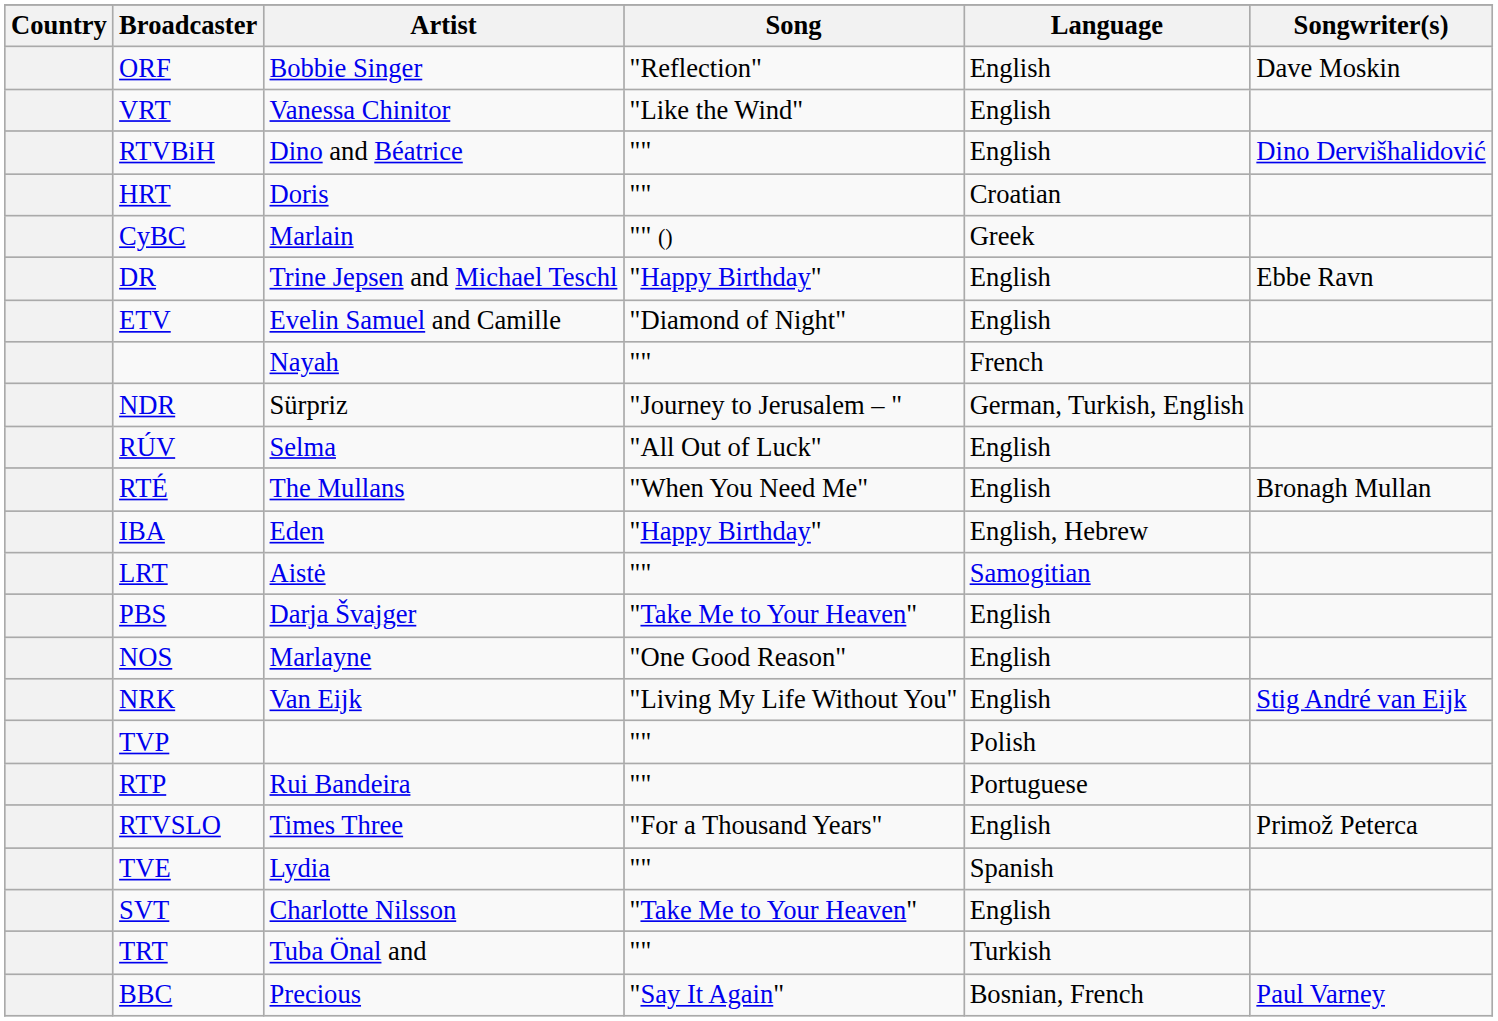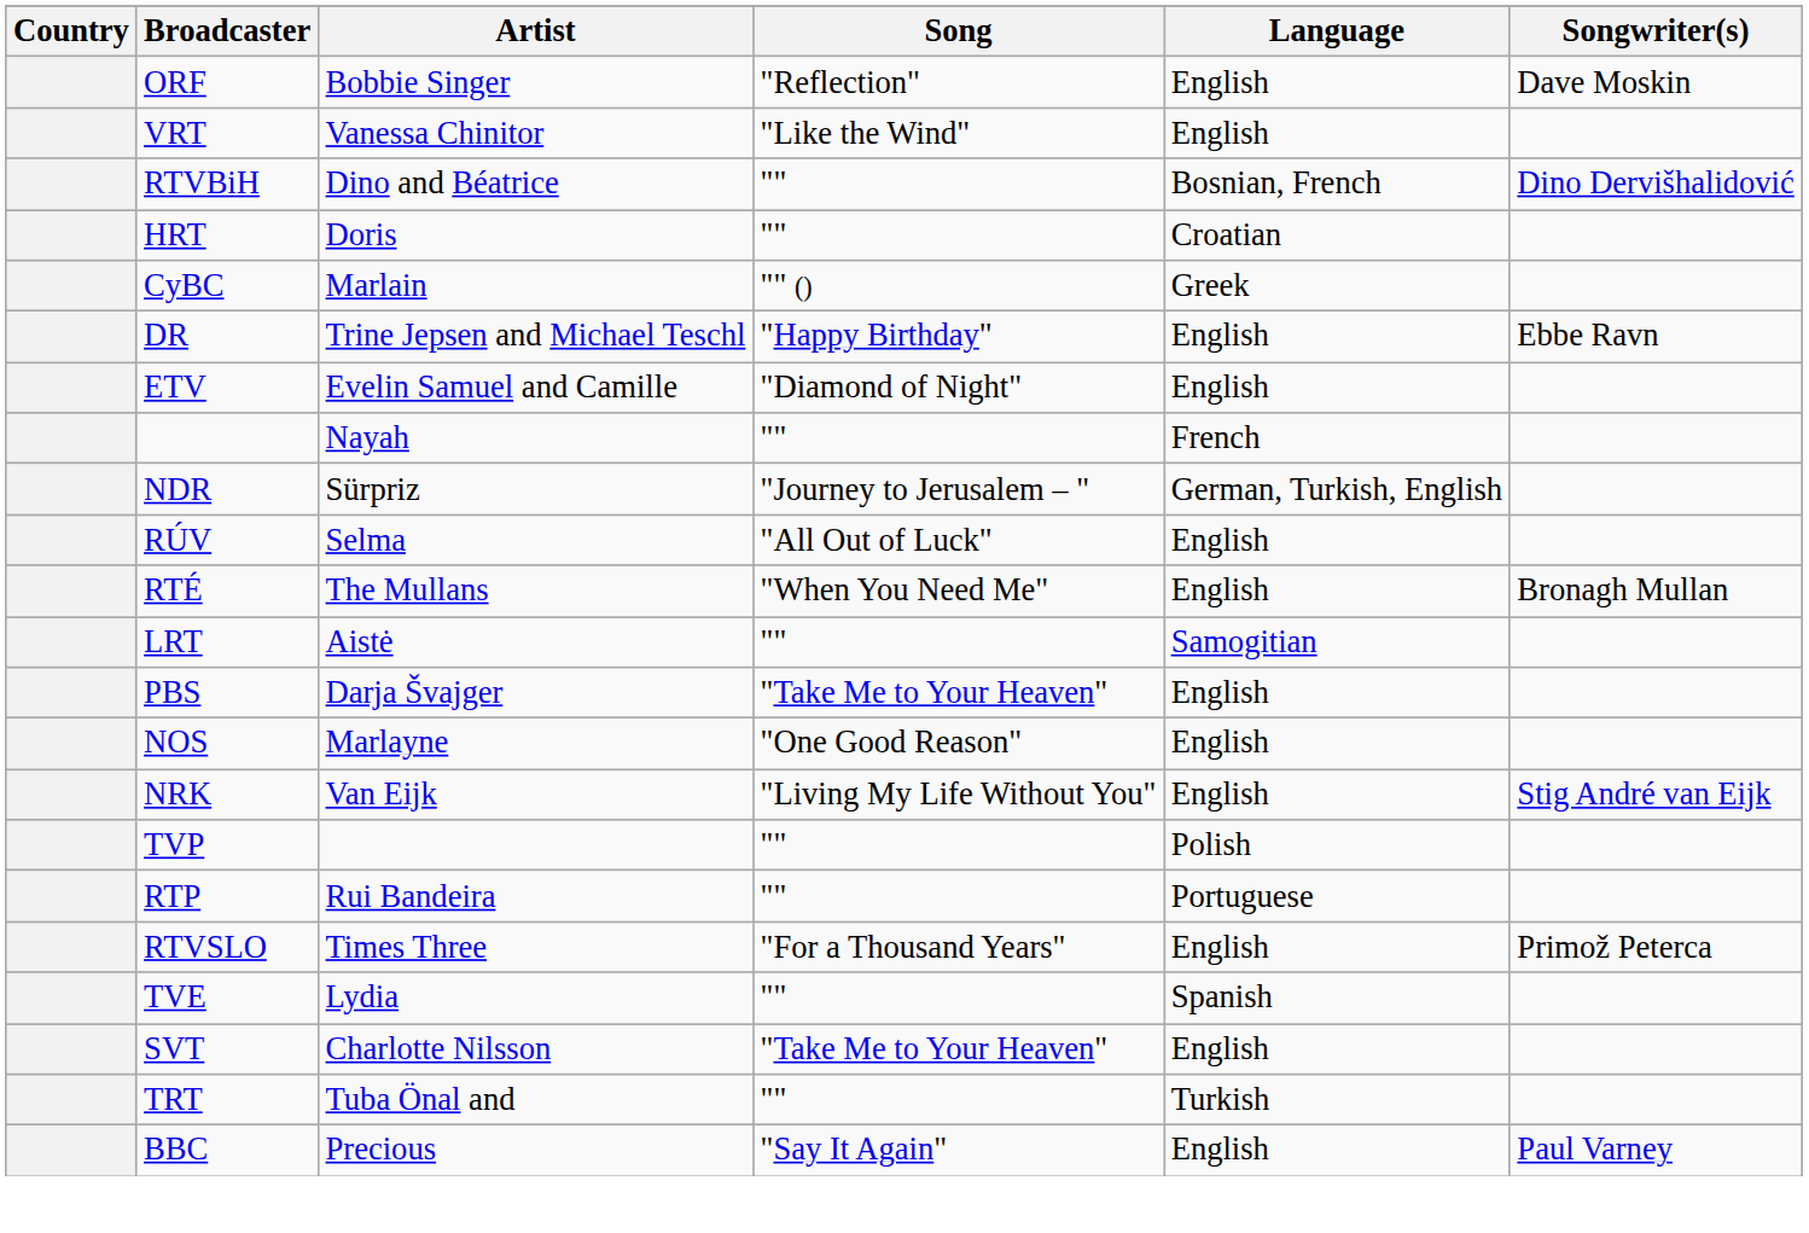 <table class="wikitable plainrowheaders sticky-header">
 <tr>
 </tr>
 <tr>
 <th scope="col">Country</th>
 <th scope="col">Broadcaster</th>
 <th scope="col">Artist</th>
 <th scope="col">Song</th>
 <th scope="col">Language</th>
 <th scope="col">Songwriter(s)</th>
 </tr>
 <tr>
 <th scope="row"></th>
 <td><a href='#'>ORF</a></td>
 <td><a href='#'>Bobbie Singer</a></td>
 <td>"Reflection"</td>
 <td>English</td>
 <td>Dave Moskin</td>
 </tr>
 <tr>
 <th scope="row"></th>
 <td><a href='#'>VRT</a></td>
 <td><a href='#'>Vanessa Chinitor</a></td>
 <td>"Like the Wind"</td>
 <td>English</td>
 <td></td>
 </tr>
 <tr>
 <th scope="row"></th>
 <td><a href='#'>RTVBiH</a></td>
 <td><a href='#'>Dino</a> and <a href='#'>Béatrice</a></td>
 <td>""</td>
-<td>English</td>
+<td>Bosnian, French</td>
 <td><a href='#'>Dino Dervišhalidović</a></td>
 </tr>
 <tr>
 <th scope="row"></th>
 <td><a href='#'>HRT</a></td>
 <td><a href='#'>Doris</a></td>
 <td>""</td>
 <td>Croatian</td>
 <td></td>
 </tr>
 <tr>
 <th scope="row"></th>
 <td><a href='#'>CyBC</a></td>
 <td><a href='#'>Marlain</a></td>
 <td>"" <small>()</small></td>
 <td>Greek</td>
 <td></td>
 </tr>
 <tr>
 <th scope="row"></th>
 <td><a href='#'>DR</a></td>
 <td><a href='#'>Trine Jepsen</a> and <a href='#'>Michael Teschl</a></td>
 <td>"<a href='#'>Happy Birthday</a>"</td>
 <td>English</td>
 <td>Ebbe Ravn</td>
 </tr>
 <tr>
 <th scope="row"></th>
 <td><a href='#'>ETV</a></td>
 <td><a href='#'>Evelin Samuel</a> and Camille</td>
 <td>"Diamond of Night"</td>
 <td>English</td>
 <td></td>
 </tr>
 <tr>
 <th scope="row"></th>
 <td></td>
 <td><a href='#'>Nayah</a></td>
 <td>""</td>
 <td>French</td>
 <td></td>
 </tr>
 <tr>
 <th scope="row"></th>
 <td><a href='#'>NDR</a></td>
 <td>Sürpriz</td>
 <td>"Journey to Jerusalem – "</td>
 <td>German, Turkish, English</td>
 <td></td>
 </tr>
 <tr>
 <th scope="row"></th>
 <td><a href='#'>RÚV</a></td>
 <td><a href='#'>Selma</a></td>
 <td>"All Out of Luck"</td>
 <td>English</td>
 <td></td>
 </tr>
 <tr>
 <th scope="row"></th>
 <td><a href='#'>RTÉ</a></td>
 <td><a href='#'>The Mullans</a></td>
 <td>"When You Need Me"</td>
 <td>English</td>
 <td>Bronagh Mullan</td>
-</tr>
-<tr>
-<th scope="row"></th>
-<td><a href='#'>IBA</a></td>
-<td><a href='#'>Eden</a></td>
-<td>"<a href='#'>Happy Birthday</a>"</td>
-<td>English, Hebrew</td>
-<td></td>
 </tr>
 <tr>
 <th scope="row"></th>
 <td><a href='#'>LRT</a></td>
 <td><a href='#'>Aistė</a></td>
 <td>""</td>
 <td><a href='#'>Samogitian</a></td>
 <td></td>
 </tr>
 <tr>
 <th scope="row"></th>
 <td><a href='#'>PBS</a></td>
 <td><a href='#'>Darja Švajger</a></td>
 <td>"<a href='#'>Take Me to Your Heaven</a>"</td>
 <td>English</td>
 <td></td>
 </tr>
 <tr>
 <th scope="row"></th>
 <td><a href='#'>NOS</a></td>
 <td><a href='#'>Marlayne</a></td>
 <td>"One Good Reason"</td>
 <td>English</td>
 <td></td>
 </tr>
 <tr>
 <th scope="row"></th>
 <td><a href='#'>NRK</a></td>
 <td><a href='#'>Van Eijk</a></td>
 <td>"Living My Life Without You"</td>
 <td>English</td>
 <td><a href='#'>Stig André van Eijk</a></td>
 </tr>
 <tr>
 <th scope="row"></th>
 <td><a href='#'>TVP</a></td>
 <td></td>
 <td>""</td>
 <td>Polish</td>
 <td></td>
 </tr>
 <tr>
 <th scope="row"></th>
 <td><a href='#'>RTP</a></td>
 <td><a href='#'>Rui Bandeira</a></td>
 <td>""</td>
 <td>Portuguese</td>
 <td></td>
 </tr>
 <tr>
 <th scope="row"></th>
 <td><a href='#'>RTVSLO</a></td>
 <td><a href='#'>Times Three</a></td>
 <td>"For a Thousand Years"</td>
 <td>English</td>
 <td>Primož Peterca</td>
 </tr>
 <tr>
 <th scope="row"></th>
 <td><a href='#'>TVE</a></td>
 <td><a href='#'>Lydia</a></td>
 <td>""</td>
 <td>Spanish</td>
 <td></td>
 </tr>
 <tr>
 <th scope="row"></th>
 <td><a href='#'>SVT</a></td>
 <td><a href='#'>Charlotte Nilsson</a></td>
 <td>"<a href='#'>Take Me to Your Heaven</a>"</td>
 <td>English</td>
 <td></td>
 </tr>
 <tr>
 <th scope="row"></th>
 <td><a href='#'>TRT</a></td>
 <td><a href='#'>Tuba Önal</a> and </td>
 <td>""</td>
 <td>Turkish</td>
 <td></td>
 </tr>
 <tr>
 <th scope="row"></th>
 <td><a href='#'>BBC</a></td>
 <td><a href='#'>Precious</a></td>
 <td>"<a href='#'>Say It Again</a>"</td>
-<td>Bosnian, French</td>
+<td>English</td>
 <td><a href='#'>Paul Varney</a></td>
 </tr>
 </table>
